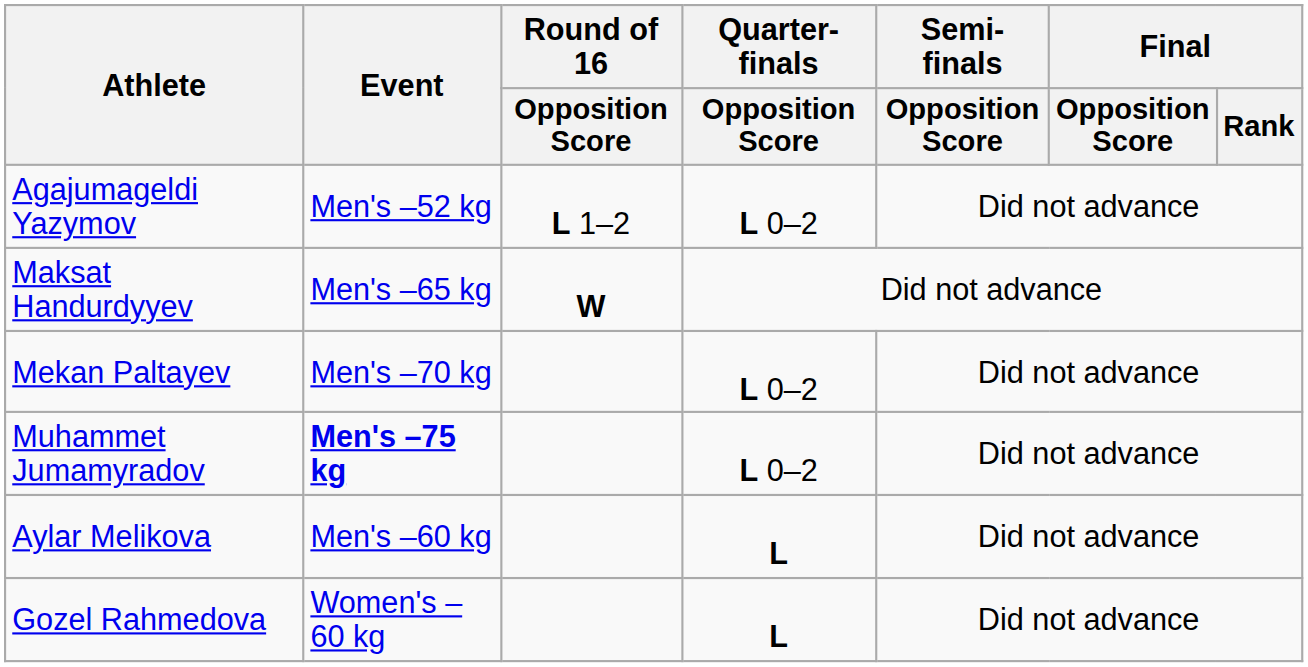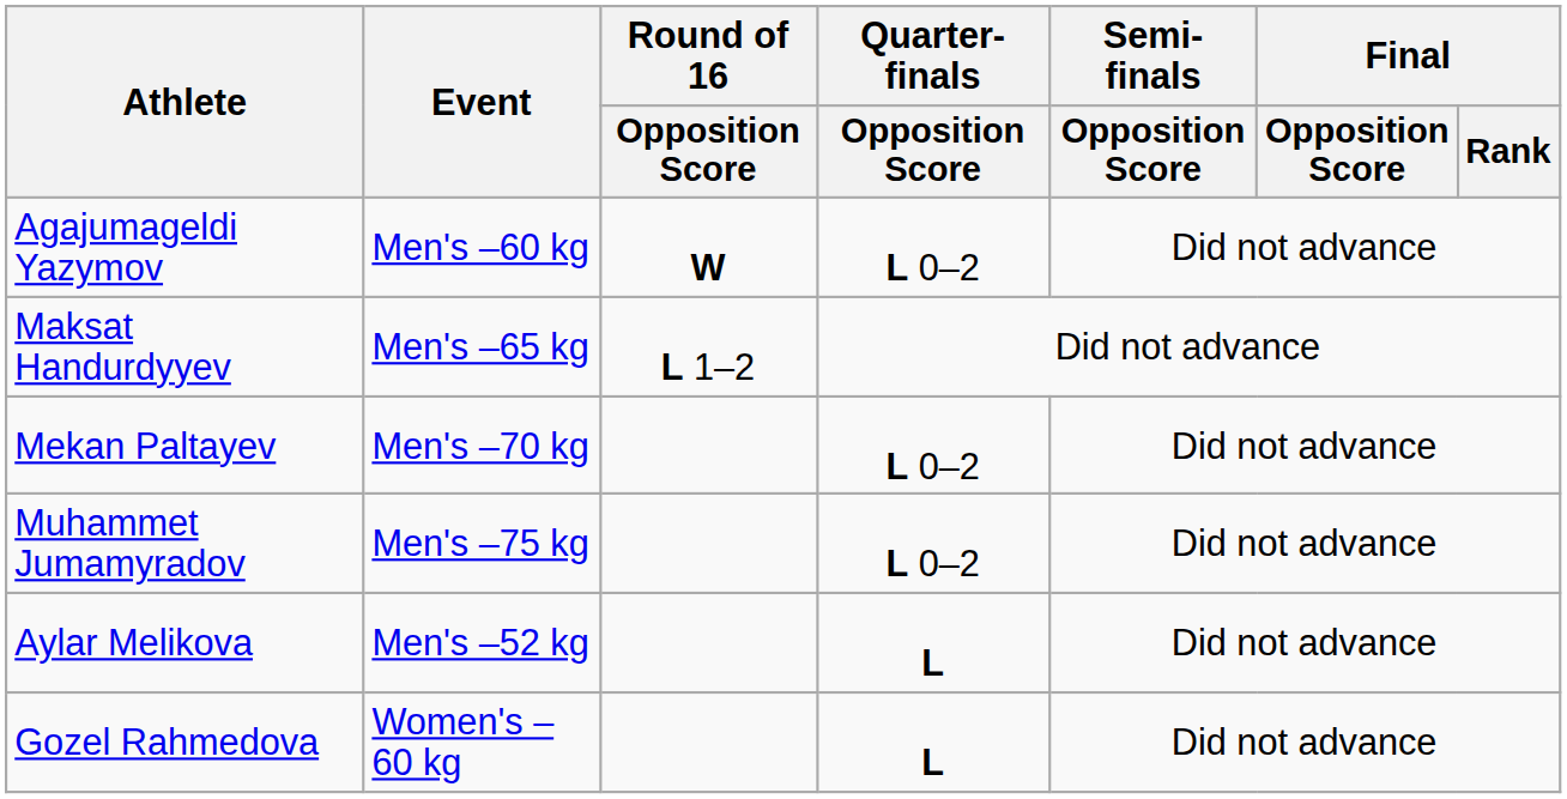 <table class=wikitable style=font-size:90%;text-align:center>
 <tr>
 <th rowspan=2>Athlete</th>
 <th rowspan=2>Event</th>
 <th>Round of 16</th>
 <th>Quarter-finals</th>
 <th>Semi-finals</th>
 <th colspan=2>Final</th>
 </tr>
 <tr style=font-size:95%>
 <th>Opposition<br>Score</th>
 <th>Opposition<br>Score</th>
 <th>Opposition<br>Score</th>
 <th>Opposition<br>Score</th>
 <th>Rank</th>
 </tr>
 <tr>
 <td align=left><a href='#'>Agajumageldi Yazymov</a></td>
-<td align=left><a href='#'>Men's –52 kg</a></td>
-<td><br><strong>L</strong> 1–2</td>
+<td align=left><a href='#'>Men's –60 kg</a></td>
+<td><br><strong>W</strong> </td>
 <td><br><strong>L</strong> 0–2</td>
 <td colspan=3>Did not advance</td>
 </tr>
 <tr>
 <td align=left><a href='#'>Maksat Handurdyyev</a></td>
 <td align=left><a href='#'>Men's –65 kg</a></td>
-<td><br><strong>W</strong> </td>
+<td><br><strong>L</strong> 1–2</td>
 <td colspan=4>Did not advance</td>
 </tr>
 <tr>
 <td align=left><a href='#'>Mekan Paltayev</a></td>
 <td align=left><a href='#'>Men's –70 kg</a></td>
 <td></td>
 <td><br><strong>L</strong> 0–2</td>
 <td colspan=3>Did not advance</td>
 </tr>
 <tr>
 <td align=left><a href='#'>Muhammet Jumamyradov</a></td>
-<td align=left><strong><a href='#'>Men's –75 kg</a></strong></td>
+<td align=left><a href='#'>Men's –75 kg</a></td>
 <td></td>
 <td><br><strong>L</strong> 0–2</td>
 <td colspan=3>Did not advance</td>
 </tr>
 <tr>
 <td align=left><a href='#'>Aylar Melikova</a></td>
-<td align=left><a href='#'>Men's –60 kg</a></td>
+<td align=left><a href='#'>Men's –52 kg</a></td>
 <td></td>
 <td><br><strong>L</strong> </td>
 <td colspan=3>Did not advance</td>
 </tr>
 <tr>
 <td align=left><a href='#'>Gozel Rahmedova</a></td>
 <td align=left><a href='#'>Women's –60 kg</a></td>
 <td></td>
 <td><br><strong>L</strong> </td>
 <td colspan=3>Did not advance</td>
 </tr>
 </table>
